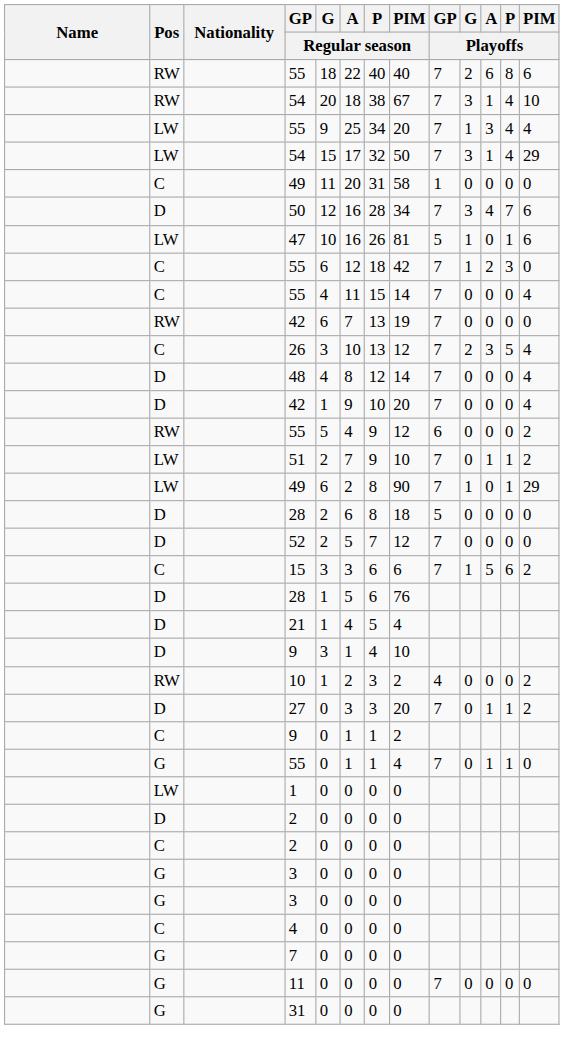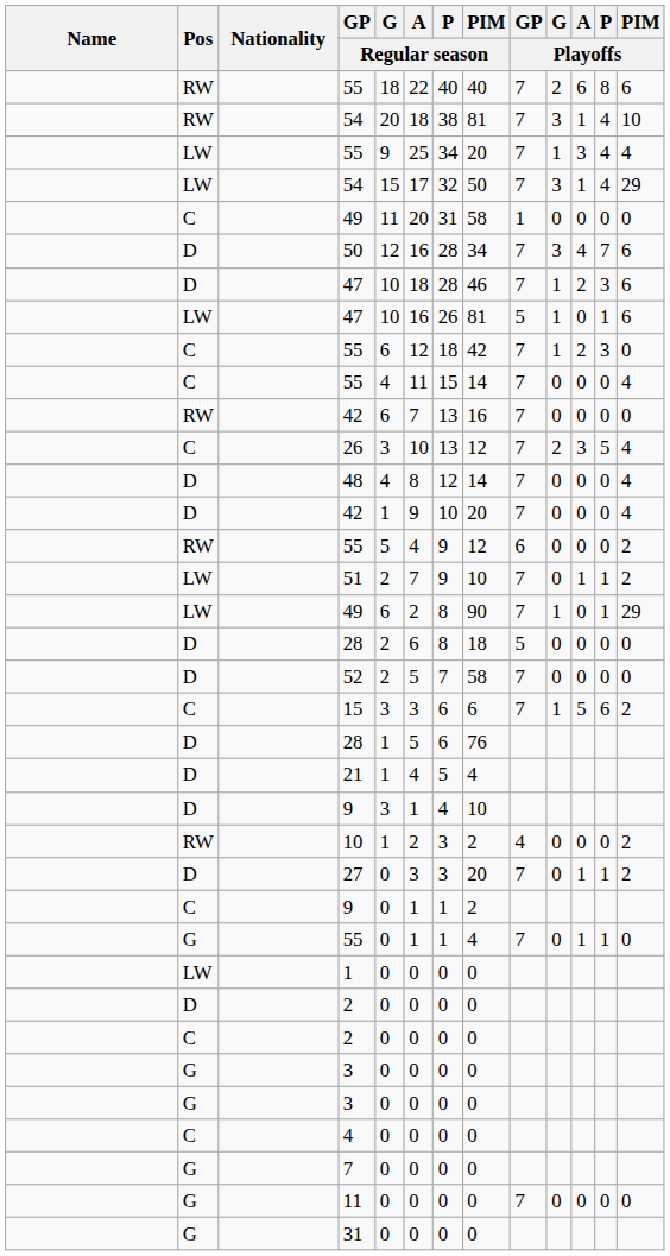 <table class="wikitable sortable" style="text-align:left; font-size:95%">
 <tr>
 <th rowspan="2" width="125px">Name</th>
 <th rowspan="2">Pos</th>
 <th rowspan="2" width="85px">Nationality</th>
 <th>GP</th>
 <th>G</th>
 <th>A</th>
 <th>P</th>
 <th>PIM</th>
 <th>GP</th>
 <th>G</th>
 <th>A</th>
 <th>P</th>
 <th>PIM</th>
 </tr>
 <tr class="unsortable">
 <th colspan="5">Regular season</th>
 <th colspan="5">Playoffs</th>
 </tr>
 <tr>
 <td></td>
 <td>RW</td>
 <td></td>
 <td>55</td>
 <td>18</td>
 <td>22</td>
 <td>40</td>
 <td>40</td>
 <td>7</td>
 <td>2</td>
 <td>6</td>
 <td>8</td>
 <td>6</td>
 </tr>
 <tr>
 <td></td>
 <td>RW</td>
 <td></td>
 <td>54</td>
 <td>20</td>
 <td>18</td>
 <td>38</td>
-<td>67</td>
+<td>81</td>
 <td>7</td>
 <td>3</td>
 <td>1</td>
 <td>4</td>
 <td>10</td>
 </tr>
 <tr>
 <td></td>
 <td>LW</td>
 <td></td>
 <td>55</td>
 <td>9</td>
 <td>25</td>
 <td>34</td>
 <td>20</td>
 <td>7</td>
 <td>1</td>
 <td>3</td>
 <td>4</td>
 <td>4</td>
 </tr>
 <tr>
 <td></td>
 <td>LW</td>
 <td></td>
 <td>54</td>
 <td>15</td>
 <td>17</td>
 <td>32</td>
 <td>50</td>
 <td>7</td>
 <td>3</td>
 <td>1</td>
 <td>4</td>
 <td>29</td>
 </tr>
 <tr>
 <td></td>
 <td>C</td>
 <td></td>
 <td>49</td>
 <td>11</td>
 <td>20</td>
 <td>31</td>
 <td>58</td>
 <td>1</td>
 <td>0</td>
 <td>0</td>
 <td>0</td>
 <td>0</td>
 </tr>
 <tr>
 <td></td>
 <td>D</td>
 <td></td>
 <td>50</td>
 <td>12</td>
 <td>16</td>
 <td>28</td>
 <td>34</td>
 <td>7</td>
 <td>3</td>
 <td>4</td>
 <td>7</td>
 <td>6</td>
 </tr>
 <tr>
 <td></td>
+<td>D</td>
+<td></td>
+<td>47</td>
+<td>10</td>
+<td>18</td>
+<td>28</td>
+<td>46</td>
+<td>7</td>
+<td>1</td>
+<td>2</td>
+<td>3</td>
+<td>6</td>
+</tr>
+<tr>
+<td></td>
 <td>LW</td>
 <td></td>
 <td>47</td>
 <td>10</td>
 <td>16</td>
 <td>26</td>
 <td>81</td>
 <td>5</td>
 <td>1</td>
 <td>0</td>
 <td>1</td>
 <td>6</td>
 </tr>
 <tr>
 <td></td>
 <td>C</td>
 <td></td>
 <td>55</td>
 <td>6</td>
 <td>12</td>
 <td>18</td>
 <td>42</td>
 <td>7</td>
 <td>1</td>
 <td>2</td>
 <td>3</td>
 <td>0</td>
 </tr>
 <tr>
 <td></td>
 <td>C</td>
 <td></td>
 <td>55</td>
 <td>4</td>
 <td>11</td>
 <td>15</td>
 <td>14</td>
 <td>7</td>
 <td>0</td>
 <td>0</td>
 <td>0</td>
 <td>4</td>
 </tr>
 <tr>
 <td></td>
 <td>RW</td>
 <td></td>
 <td>42</td>
 <td>6</td>
 <td>7</td>
 <td>13</td>
-<td>19</td>
+<td>16</td>
 <td>7</td>
 <td>0</td>
 <td>0</td>
 <td>0</td>
 <td>0</td>
 </tr>
 <tr>
 <td></td>
 <td>C</td>
 <td></td>
 <td>26</td>
 <td>3</td>
 <td>10</td>
 <td>13</td>
 <td>12</td>
 <td>7</td>
 <td>2</td>
 <td>3</td>
 <td>5</td>
 <td>4</td>
 </tr>
 <tr>
 <td></td>
 <td>D</td>
 <td></td>
 <td>48</td>
 <td>4</td>
 <td>8</td>
 <td>12</td>
 <td>14</td>
 <td>7</td>
 <td>0</td>
 <td>0</td>
 <td>0</td>
 <td>4</td>
 </tr>
 <tr>
 <td></td>
 <td>D</td>
 <td></td>
 <td>42</td>
 <td>1</td>
 <td>9</td>
 <td>10</td>
 <td>20</td>
 <td>7</td>
 <td>0</td>
 <td>0</td>
 <td>0</td>
 <td>4</td>
 </tr>
 <tr>
 <td></td>
 <td>RW</td>
 <td></td>
 <td>55</td>
 <td>5</td>
 <td>4</td>
 <td>9</td>
 <td>12</td>
 <td>6</td>
 <td>0</td>
 <td>0</td>
 <td>0</td>
 <td>2</td>
 </tr>
 <tr>
 <td></td>
 <td>LW</td>
 <td></td>
 <td>51</td>
 <td>2</td>
 <td>7</td>
 <td>9</td>
 <td>10</td>
 <td>7</td>
 <td>0</td>
 <td>1</td>
 <td>1</td>
 <td>2</td>
 </tr>
 <tr>
 <td></td>
 <td>LW</td>
 <td></td>
 <td>49</td>
 <td>6</td>
 <td>2</td>
 <td>8</td>
 <td>90</td>
 <td>7</td>
 <td>1</td>
 <td>0</td>
 <td>1</td>
 <td>29</td>
 </tr>
 <tr>
 <td></td>
 <td>D</td>
 <td></td>
 <td>28</td>
 <td>2</td>
 <td>6</td>
 <td>8</td>
 <td>18</td>
 <td>5</td>
 <td>0</td>
 <td>0</td>
 <td>0</td>
 <td>0</td>
 </tr>
 <tr>
 <td></td>
 <td>D</td>
 <td></td>
 <td>52</td>
 <td>2</td>
 <td>5</td>
 <td>7</td>
-<td>12</td>
+<td>58</td>
 <td>7</td>
 <td>0</td>
 <td>0</td>
 <td>0</td>
 <td>0</td>
 </tr>
 <tr>
 <td></td>
 <td>C</td>
 <td></td>
 <td>15</td>
 <td>3</td>
 <td>3</td>
 <td>6</td>
 <td>6</td>
 <td>7</td>
 <td>1</td>
 <td>5</td>
 <td>6</td>
 <td>2</td>
 </tr>
 <tr>
 <td></td>
 <td>D</td>
 <td></td>
 <td>28</td>
 <td>1</td>
 <td>5</td>
 <td>6</td>
 <td>76</td>
 <td></td>
 <td></td>
 <td></td>
 <td></td>
 <td></td>
 </tr>
 <tr>
 <td></td>
 <td>D</td>
 <td></td>
 <td>21</td>
 <td>1</td>
 <td>4</td>
 <td>5</td>
 <td>4</td>
 <td></td>
 <td></td>
 <td></td>
 <td></td>
 <td></td>
 </tr>
 <tr>
 <td></td>
 <td>D</td>
 <td></td>
 <td>9</td>
 <td>3</td>
 <td>1</td>
 <td>4</td>
 <td>10</td>
 <td></td>
 <td></td>
 <td></td>
 <td></td>
 <td></td>
 </tr>
 <tr>
 <td></td>
 <td>RW</td>
 <td></td>
 <td>10</td>
 <td>1</td>
 <td>2</td>
 <td>3</td>
 <td>2</td>
 <td>4</td>
 <td>0</td>
 <td>0</td>
 <td>0</td>
 <td>2</td>
 </tr>
 <tr>
 <td></td>
 <td>D</td>
 <td></td>
 <td>27</td>
 <td>0</td>
 <td>3</td>
 <td>3</td>
 <td>20</td>
 <td>7</td>
 <td>0</td>
 <td>1</td>
 <td>1</td>
 <td>2</td>
 </tr>
 <tr>
 <td></td>
 <td>C</td>
 <td></td>
 <td>9</td>
 <td>0</td>
 <td>1</td>
 <td>1</td>
 <td>2</td>
 <td></td>
 <td></td>
 <td></td>
 <td></td>
 <td></td>
 </tr>
 <tr>
 <td></td>
 <td>G</td>
 <td></td>
 <td>55</td>
 <td>0</td>
 <td>1</td>
 <td>1</td>
 <td>4</td>
 <td>7</td>
 <td>0</td>
 <td>1</td>
 <td>1</td>
 <td>0</td>
 </tr>
 <tr>
 <td></td>
 <td>LW</td>
 <td></td>
 <td>1</td>
 <td>0</td>
 <td>0</td>
 <td>0</td>
 <td>0</td>
 <td></td>
 <td></td>
 <td></td>
 <td></td>
 <td></td>
 </tr>
 <tr>
 <td></td>
 <td>D</td>
 <td></td>
 <td>2</td>
 <td>0</td>
 <td>0</td>
 <td>0</td>
 <td>0</td>
 <td></td>
 <td></td>
 <td></td>
 <td></td>
 <td></td>
 </tr>
 <tr>
 <td></td>
 <td>C</td>
 <td></td>
 <td>2</td>
 <td>0</td>
 <td>0</td>
 <td>0</td>
 <td>0</td>
 <td></td>
 <td></td>
 <td></td>
 <td></td>
 <td></td>
 </tr>
 <tr>
 <td></td>
 <td>G</td>
 <td></td>
 <td>3</td>
 <td>0</td>
 <td>0</td>
 <td>0</td>
 <td>0</td>
 <td></td>
 <td></td>
 <td></td>
 <td></td>
 <td></td>
 </tr>
 <tr>
 <td></td>
 <td>G</td>
 <td></td>
 <td>3</td>
 <td>0</td>
 <td>0</td>
 <td>0</td>
 <td>0</td>
 <td></td>
 <td></td>
 <td></td>
 <td></td>
 <td></td>
 </tr>
 <tr>
 <td></td>
 <td>C</td>
 <td></td>
 <td>4</td>
 <td>0</td>
 <td>0</td>
 <td>0</td>
 <td>0</td>
 <td></td>
 <td></td>
 <td></td>
 <td></td>
 <td></td>
 </tr>
 <tr>
 <td></td>
 <td>G</td>
 <td></td>
 <td>7</td>
 <td>0</td>
 <td>0</td>
 <td>0</td>
 <td>0</td>
 <td></td>
 <td></td>
 <td></td>
 <td></td>
 <td></td>
 </tr>
 <tr>
 <td></td>
 <td>G</td>
 <td></td>
 <td>11</td>
 <td>0</td>
 <td>0</td>
 <td>0</td>
 <td>0</td>
 <td>7</td>
 <td>0</td>
 <td>0</td>
 <td>0</td>
 <td>0</td>
 </tr>
 <tr>
 <td></td>
 <td>G</td>
 <td></td>
 <td>31</td>
 <td>0</td>
 <td>0</td>
 <td>0</td>
 <td>0</td>
 <td></td>
 <td></td>
 <td></td>
 <td></td>
 <td></td>
 </tr>
 </table>
